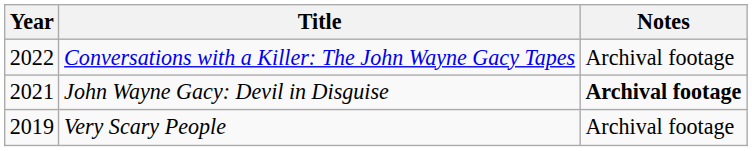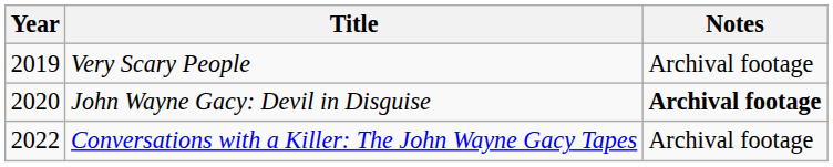 <table class="wikitable">
 <tr>
 <th>Year</th>
 <th>Title</th>
 <th>Notes</th>
 </tr>
 <tr>
+<td>2019</td>
+<td><em>Very Scary People</em></td>
+<td>Archival footage</td>
+</tr>
+<tr>
+<td>2020</td>
+<td><em>John Wayne Gacy: Devil in Disguise</em></td>
+<td><strong>Archival footage</strong></td>
+</tr>
+<tr>
 <td>2022</td>
 <td><em><a href='#'>Conversations with a Killer: The John Wayne Gacy Tapes</a></em></td>
 <td>Archival footage</td>
 </tr>
-<tr>
-<td>2021</td>
-<td><em>John Wayne Gacy: Devil in Disguise</em></td>
-<td><strong>Archival footage</strong></td>
-</tr>
-<tr>
-<td>2019</td>
-<td><em>Very Scary People</em></td>
-<td>Archival footage</td>
-</tr>
 </table>
